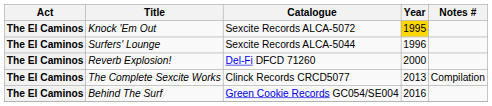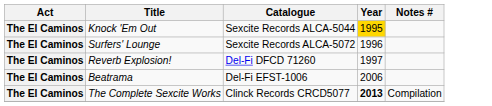 <table class="wikitable plainrowheaders sortable">
 <tr>
 <th scope="col" class="unsortable">Act</th>
 <th scope="col">Title</th>
 <th scope="col">Catalogue</th>
 <th scope="col">Year</th>
 <th scope="col" class="unsortable">Notes #</th>
 </tr>
 <tr>
 <th scope="row">The El Caminos</th>
 <td><em>Knock 'Em Out</em></td>
-<td>Sexcite Records ALCA-5072</td>
+<td>Sexcite Records ALCA-5044</td>
 <td style="background: gold;">1995</td>
 <td></td>
 </tr>
 <tr>
 <th scope="row">The El Caminos</th>
 <td><em>Surfers' Lounge</em></td>
-<td>Sexcite Records ALCA-5044</td>
+<td>Sexcite Records ALCA-5072</td>
 <td>1996</td>
 <td></td>
 </tr>
 <tr>
 <th scope="row">The El Caminos</th>
 <td><em>Reverb Explosion!</em></td>
 <td><a href='#'>Del-Fi</a> DFCD 71260</td>
-<td>2000</td>
+<td>1997</td>
+<td></td>
+</tr>
+<tr>
+<th scope="row">The El Caminos</th>
+<td><em>Beatrama</em></td>
+<td>Del-Fi  EFST-1006</td>
+<td>2006</td>
 <td></td>
 </tr>
 <tr>
 <th scope="row">The El Caminos</th>
 <td><em>The Complete Sexcite Works</em></td>
 <td>Clinck Records CRCD5077</td>
-<td>2013</td>
+<td><strong>2013</strong></td>
 <td>Compilation</td>
-</tr>
-<tr>
-<th scope="row">The El Caminos</th>
-<td><em>Behind The Surf</em></td>
-<td><a href='#'>Green Cookie Records</a> GC054/SE004</td>
-<td>2016</td>
-<td></td>
 </tr>
 <tr>
 </tr>
 </table>
